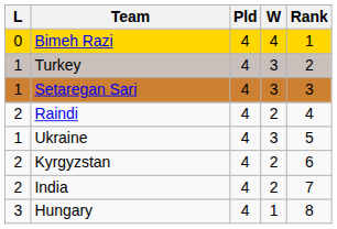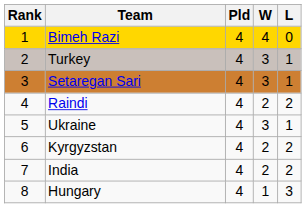 <table class="wikitable" style="text-align:center">
 <tr>
-<th style="width:20px;">L</th>
+<th>Rank</th>
 <th style="width:200px;">Team</th>
 <th style="width:20px;">Pld</th>
 <th style="width:20px;">W</th>
-<th>Rank</th>
+<th style="width:20px;">L</th>
 </tr>
 <tr style="background:gold;">
-<td>0</td>
+<td>1</td>
 <td style="text-align:left;"> <a href='#'>Bimeh Razi</a></td>
 <td>4</td>
 <td>4</td>
-<td>1</td>
+<td>0</td>
 </tr>
 <tr style="background:#C9C0BB">
-<td>1</td>
+<td>2</td>
 <td style="text-align:left;"> Turkey</td>
 <td>4</td>
 <td>3</td>
-<td>2</td>
+<td>1</td>
 </tr>
 <tr style="background:#CD7F32">
-<td>1</td>
+<td>3</td>
 <td style="text-align:left;"> <a href='#'>Setaregan Sari</a></td>
 <td>4</td>
 <td>3</td>
-<td>3</td>
+<td>1</td>
 </tr>
 <tr>
-<td>2</td>
+<td>4</td>
 <td style="text-align:left;"> <a href='#'>Raindi</a></td>
 <td>4</td>
 <td>2</td>
-<td>4</td>
+<td>2</td>
 </tr>
 <tr>
-<td>1</td>
+<td>5</td>
 <td style="text-align:left;"> Ukraine</td>
 <td>4</td>
 <td>3</td>
-<td>5</td>
+<td>1</td>
 </tr>
 <tr>
-<td>2</td>
+<td>6</td>
 <td style="text-align:left;"> Kyrgyzstan</td>
 <td>4</td>
 <td>2</td>
-<td>6</td>
+<td>2</td>
 </tr>
 <tr>
-<td>2</td>
+<td>7</td>
 <td style="text-align:left;"> India</td>
 <td>4</td>
 <td>2</td>
-<td>7</td>
+<td>2</td>
 </tr>
 <tr>
-<td>3</td>
+<td>8</td>
 <td style="text-align:left;"> Hungary</td>
 <td>4</td>
 <td>1</td>
-<td>8</td>
+<td>3</td>
 </tr>
 </table>
